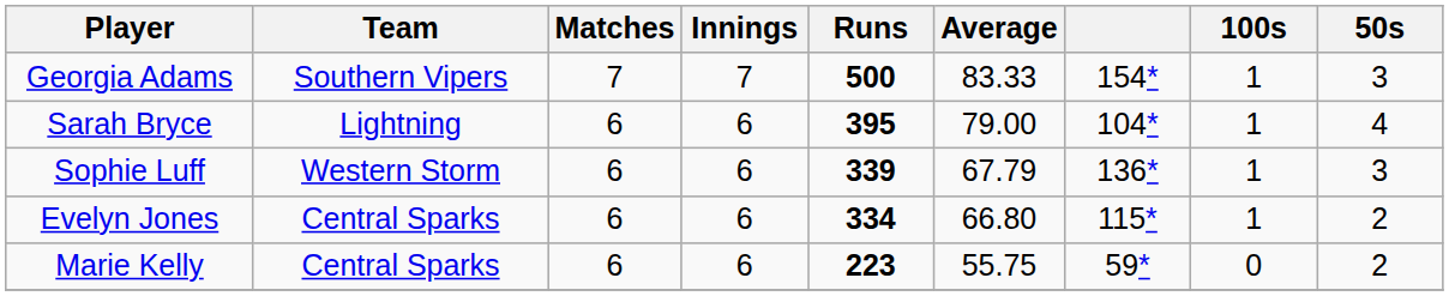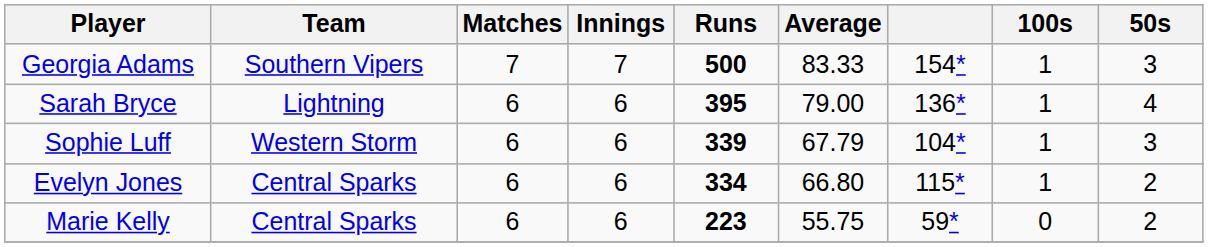 <table class="wikitable" style="text-align:center;">
 <tr>
 <th width=125>Player</th>
 <th width=150>Team</th>
 <th width=60>Matches</th>
 <th width=60>Innings</th>
 <th width=60>Runs</th>
 <th width=60>Average</th>
 <th width=60></th>
 <th width=60>100s</th>
 <th width=60>50s</th>
 </tr>
 <tr>
 <td><a href='#'>Georgia Adams</a></td>
 <td><a href='#'>Southern Vipers</a></td>
 <td>7</td>
 <td>7</td>
 <td><strong>500</strong></td>
 <td>83.33</td>
 <td>154<a href='#'>*</a></td>
 <td>1</td>
 <td>3</td>
 </tr>
 <tr>
 <td><a href='#'>Sarah Bryce</a></td>
 <td><a href='#'>Lightning</a></td>
 <td>6</td>
 <td>6</td>
 <td><strong>395</strong></td>
 <td>79.00</td>
-<td>104<a href='#'>*</a></td>
+<td>136<a href='#'>*</a></td>
 <td>1</td>
 <td>4</td>
 </tr>
 <tr>
 <td><a href='#'>Sophie Luff</a></td>
 <td><a href='#'>Western Storm</a></td>
 <td>6</td>
 <td>6</td>
 <td><strong>339</strong></td>
 <td>67.79</td>
-<td>136<a href='#'>*</a></td>
+<td>104<a href='#'>*</a></td>
 <td>1</td>
 <td>3</td>
 </tr>
 <tr>
 <td><a href='#'>Evelyn Jones</a></td>
 <td><a href='#'>Central Sparks</a></td>
 <td>6</td>
 <td>6</td>
 <td><strong>334</strong></td>
 <td>66.80</td>
 <td>115<a href='#'>*</a></td>
 <td>1</td>
 <td>2</td>
 </tr>
 <tr>
 <td><a href='#'>Marie Kelly</a></td>
 <td><a href='#'>Central Sparks</a></td>
 <td>6</td>
 <td>6</td>
 <td><strong>223</strong></td>
 <td>55.75</td>
 <td>59<a href='#'>*</a></td>
 <td>0</td>
 <td>2</td>
 </tr>
 <tr>
 </tr>
 </table>
